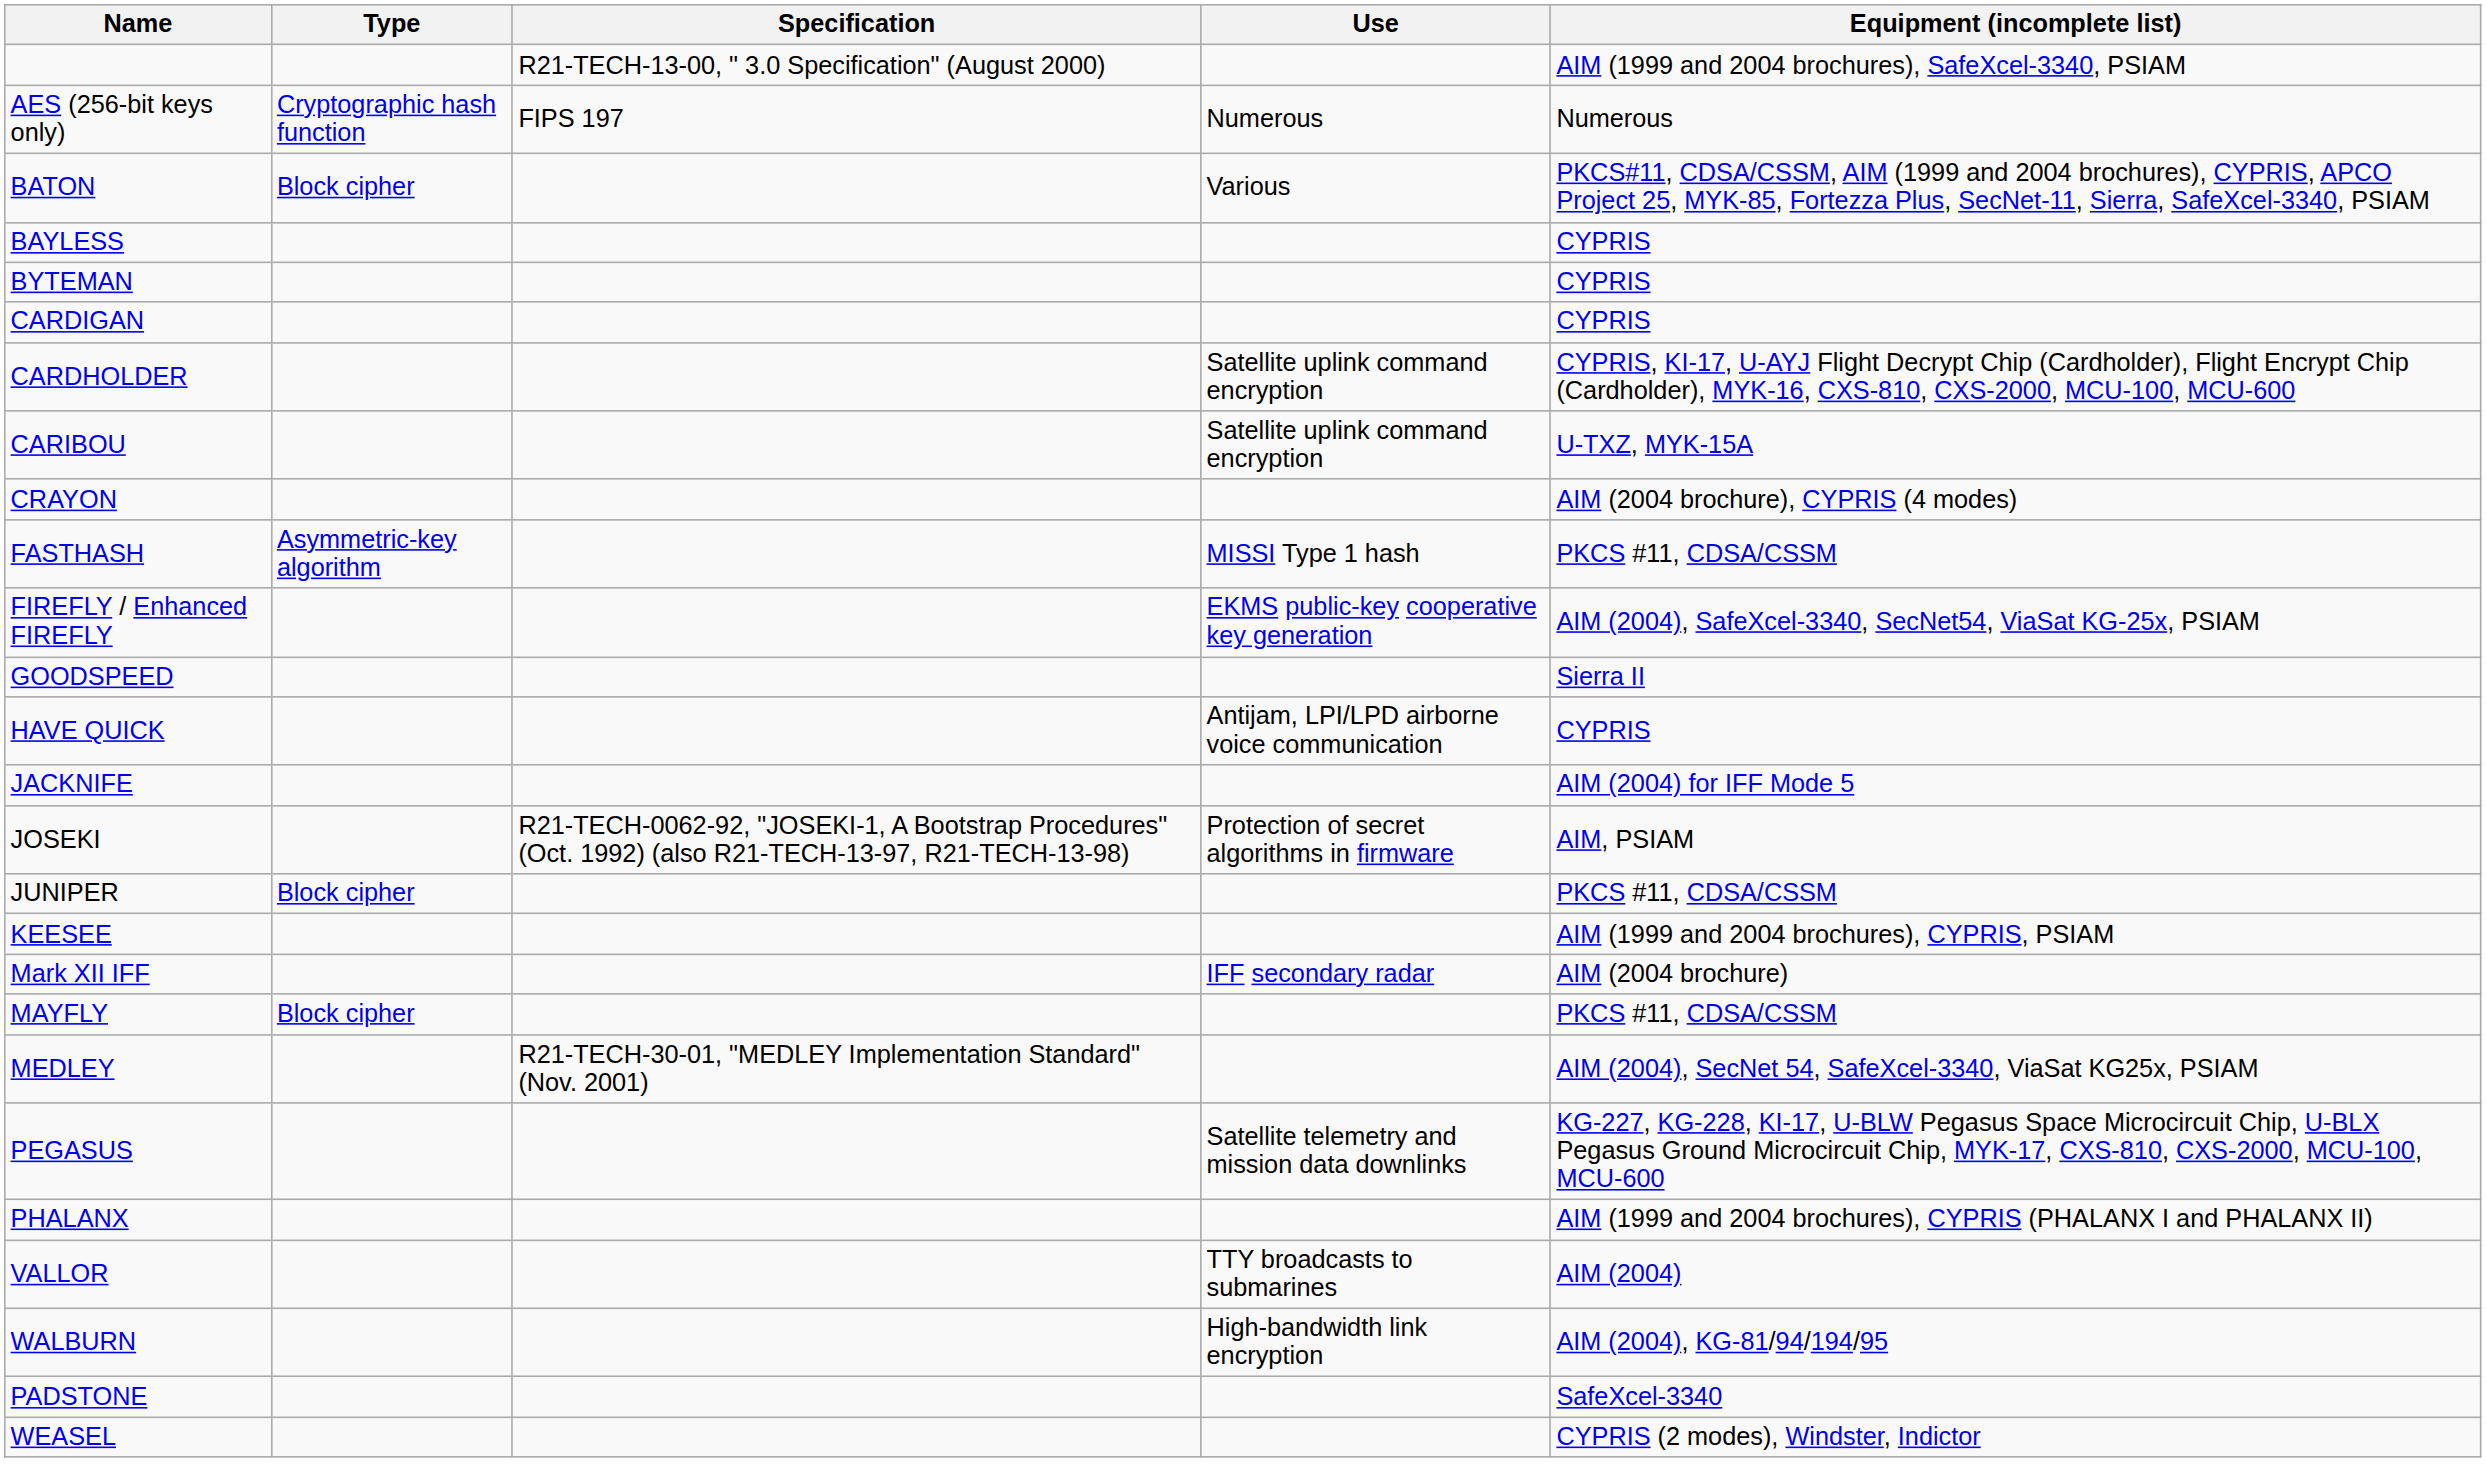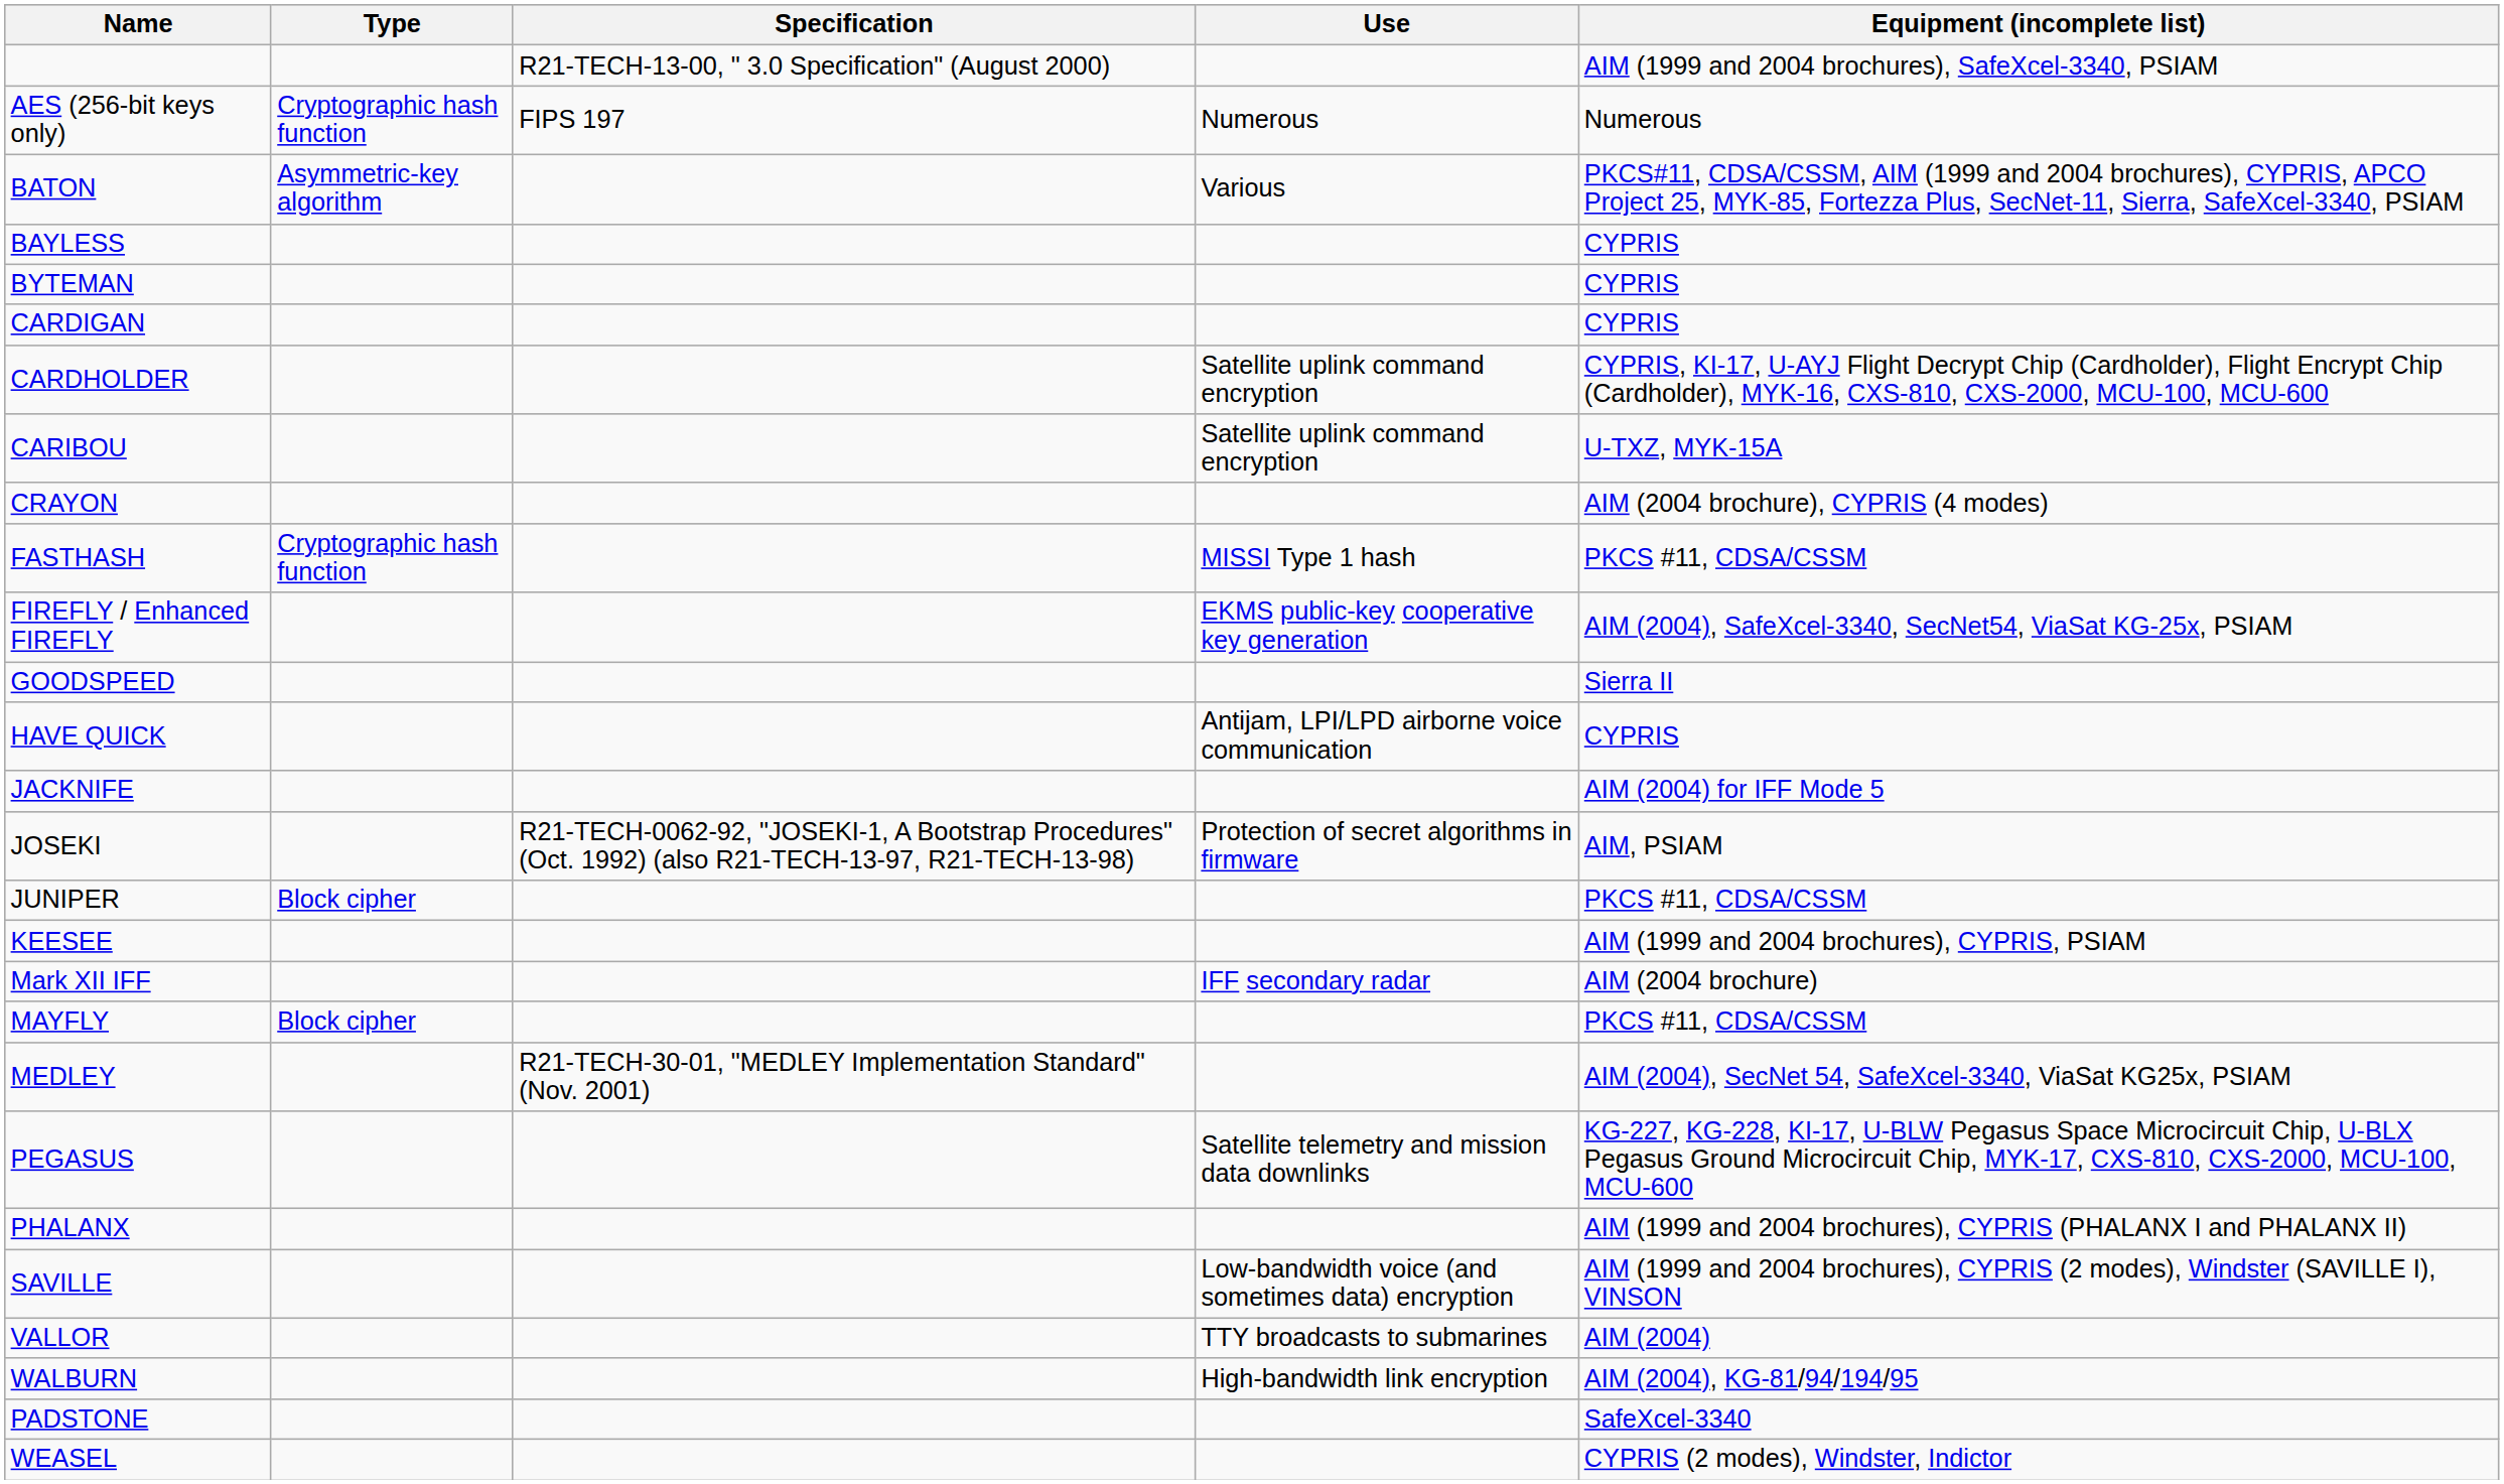 <table class="wikitable">
 <tr>
 <th>Name</th>
 <th>Type</th>
 <th>Specification</th>
 <th>Use</th>
 <th>Equipment (incomplete list)</th>
 </tr>
 <tr>
 <td></td>
 <td></td>
 <td>R21-TECH-13-00, " 3.0 Specification" (August 2000)</td>
 <td></td>
 <td><a href='#'>AIM</a> (1999 and 2004 brochures), <a href='#'>SafeXcel-3340</a>, PSIAM </td>
 </tr>
 <tr>
 <td><a href='#'>AES</a> (256-bit keys only)</td>
 <td><a href='#'>Cryptographic hash function</a></td>
 <td>FIPS 197</td>
 <td>Numerous</td>
 <td>Numerous</td>
 </tr>
 <tr>
 <td><a href='#'>BATON</a></td>
-<td><a href='#'>Block cipher</a></td>
+<td><a href='#'>Asymmetric-key algorithm</a></td>
 <td></td>
 <td>Various</td>
 <td><a href='#'>PKCS#11</a>, <a href='#'>CDSA/CSSM</a>, <a href='#'>AIM</a> (1999 and 2004 brochures), <a href='#'>CYPRIS</a>, <a href='#'>APCO Project 25</a>, <a href='#'>MYK-85</a>, <a href='#'>Fortezza Plus</a>, <a href='#'>SecNet-11</a>, <a href='#'>Sierra</a>, <a href='#'>SafeXcel-3340</a>, PSIAM </td>
 </tr>
 <tr>
 <td><a href='#'>BAYLESS</a></td>
 <td></td>
 <td></td>
 <td></td>
 <td><a href='#'>CYPRIS</a></td>
 </tr>
 <tr>
 <td><a href='#'>BYTEMAN</a></td>
 <td></td>
 <td></td>
 <td></td>
 <td><a href='#'>CYPRIS</a></td>
 </tr>
 <tr>
 <td><a href='#'>CARDIGAN</a></td>
 <td></td>
 <td></td>
 <td></td>
 <td><a href='#'>CYPRIS</a></td>
 </tr>
 <tr>
 <td><a href='#'>CARDHOLDER</a></td>
 <td></td>
 <td></td>
 <td>Satellite uplink command encryption</td>
 <td><a href='#'>CYPRIS</a>, <a href='#'>KI-17</a>, <a href='#'>U-AYJ</a> Flight Decrypt Chip (Cardholder), Flight Encrypt Chip (Cardholder), <a href='#'>MYK-16</a>, <a href='#'>CXS-810</a>, <a href='#'>CXS-2000</a>, <a href='#'>MCU-100</a>, <a href='#'>MCU-600</a></td>
 </tr>
 <tr>
 <td><a href='#'>CARIBOU</a></td>
 <td></td>
 <td></td>
 <td>Satellite uplink command encryption</td>
 <td><a href='#'>U-TXZ</a>, <a href='#'>MYK-15A</a></td>
 </tr>
 <tr>
 <td><a href='#'>CRAYON</a></td>
 <td></td>
 <td></td>
 <td></td>
 <td><a href='#'>AIM</a> (2004 brochure), <a href='#'>CYPRIS</a> (4 modes)</td>
 </tr>
 <tr>
 <td><a href='#'>FASTHASH</a></td>
-<td><a href='#'>Asymmetric-key algorithm</a></td>
+<td><a href='#'>Cryptographic hash function</a></td>
 <td></td>
 <td><a href='#'>MISSI</a> Type 1 hash</td>
 <td><a href='#'>PKCS</a> #11, <a href='#'>CDSA/CSSM</a></td>
 </tr>
 <tr>
 <td><a href='#'>FIREFLY</a> / <a href='#'>Enhanced FIREFLY</a></td>
 <td></td>
 <td></td>
 <td><a href='#'>EKMS</a> <a href='#'>public-key</a> <a href='#'>cooperative key generation</a></td>
 <td><a href='#'>AIM (2004)</a>, <a href='#'>SafeXcel-3340</a>, <a href='#'>SecNet54</a>, <a href='#'>ViaSat KG-25x</a>, PSIAM </td>
 </tr>
 <tr>
 <td><a href='#'>GOODSPEED</a></td>
 <td></td>
 <td></td>
 <td></td>
 <td><a href='#'>Sierra II</a></td>
 </tr>
 <tr>
 <td><a href='#'>HAVE QUICK</a></td>
 <td></td>
 <td></td>
 <td>Antijam, LPI/LPD airborne voice communication</td>
 <td><a href='#'>CYPRIS</a></td>
 </tr>
 <tr>
 <td><a href='#'>JACKNIFE</a></td>
 <td></td>
 <td></td>
 <td></td>
 <td><a href='#'>AIM (2004) for IFF Mode 5</a></td>
 </tr>
 <tr>
 <td>JOSEKI</td>
 <td></td>
 <td>R21-TECH-0062-92, "JOSEKI-1, A Bootstrap Procedures" (Oct. 1992) (also R21-TECH-13-97, R21-TECH-13-98)</td>
 <td>Protection of secret algorithms in <a href='#'>firmware</a></td>
 <td><a href='#'>AIM</a>, PSIAM </td>
 </tr>
 <tr>
 <td>JUNIPER</td>
 <td><a href='#'>Block cipher</a></td>
 <td></td>
 <td></td>
 <td><a href='#'>PKCS</a> #11, <a href='#'>CDSA/CSSM</a></td>
 </tr>
 <tr>
 <td><a href='#'>KEESEE</a></td>
 <td></td>
 <td></td>
 <td></td>
 <td><a href='#'>AIM</a> (1999 and 2004 brochures), <a href='#'>CYPRIS</a>, PSIAM </td>
 </tr>
 <tr>
 <td><a href='#'>Mark XII IFF</a></td>
 <td></td>
 <td></td>
 <td><a href='#'>IFF</a> <a href='#'>secondary radar</a></td>
 <td><a href='#'>AIM</a> (2004 brochure)</td>
 </tr>
 <tr>
 <td><a href='#'>MAYFLY</a></td>
 <td><a href='#'>Block cipher</a></td>
 <td></td>
 <td></td>
 <td><a href='#'>PKCS</a> #11, <a href='#'>CDSA/CSSM</a></td>
 </tr>
 <tr>
 <td><a href='#'>MEDLEY</a></td>
 <td></td>
 <td>R21-TECH-30-01, "MEDLEY Implementation Standard" (Nov. 2001)</td>
 <td></td>
 <td><a href='#'>AIM (2004)</a>, <a href='#'>SecNet 54</a>, <a href='#'>SafeXcel-3340</a>, ViaSat KG25x, PSIAM </td>
 </tr>
 <tr>
 <td><a href='#'>PEGASUS</a></td>
 <td></td>
 <td></td>
 <td>Satellite telemetry and mission data downlinks</td>
 <td><a href='#'>KG-227</a>, <a href='#'>KG-228</a>, <a href='#'>KI-17</a>, <a href='#'>U-BLW</a> Pegasus Space Microcircuit Chip, <a href='#'>U-BLX</a> Pegasus Ground Microcircuit Chip, <a href='#'>MYK-17</a>, <a href='#'>CXS-810</a>, <a href='#'>CXS-2000</a>, <a href='#'>MCU-100</a>, <a href='#'>MCU-600</a></td>
 </tr>
 <tr>
 <td><a href='#'>PHALANX</a></td>
 <td></td>
 <td></td>
 <td></td>
 <td><a href='#'>AIM</a> (1999 and 2004 brochures), <a href='#'>CYPRIS</a> (PHALANX I and PHALANX II)</td>
 </tr>
 <tr>
+<td><a href='#'>SAVILLE</a></td>
+<td></td>
+<td></td>
+<td>Low-bandwidth voice (and sometimes data) encryption</td>
+<td><a href='#'>AIM</a> (1999 and 2004 brochures), <a href='#'>CYPRIS</a> (2 modes), <a href='#'>Windster</a> (SAVILLE I), <a href='#'>VINSON</a></td>
+</tr>
+<tr>
 <td><a href='#'>VALLOR</a></td>
 <td></td>
 <td></td>
 <td>TTY broadcasts to submarines</td>
 <td><a href='#'>AIM (2004)</a></td>
 </tr>
 <tr>
 <td><a href='#'>WALBURN</a></td>
 <td></td>
 <td></td>
 <td>High-bandwidth link encryption</td>
 <td><a href='#'>AIM (2004)</a>, <a href='#'>KG-81</a>/<a href='#'>94</a>/<a href='#'>194</a>/<a href='#'>95</a></td>
 </tr>
 <tr>
 <td><a href='#'>PADSTONE</a></td>
 <td></td>
 <td></td>
 <td></td>
 <td><a href='#'>SafeXcel-3340</a></td>
 </tr>
 <tr>
 <td><a href='#'>WEASEL</a></td>
 <td></td>
 <td></td>
 <td></td>
 <td><a href='#'>CYPRIS</a> (2 modes), <a href='#'>Windster</a>, <a href='#'>Indictor</a></td>
 </tr>
 </table>
